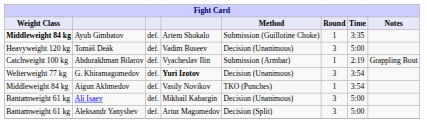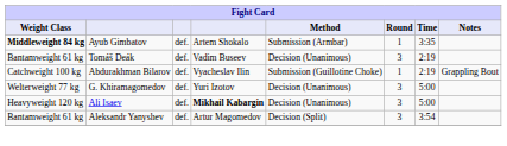 <table class="wikitable" style="font-size: 80%;">
 <tr>
 <th colspan="8" style="background-color: #ccf; color: #000080; text-align: center;"><strong>Fight Card</strong></th>
 </tr>
 <tr>
 <th colspan="1" style="background-color: #E6E8FA; color: #000000; text-align: center;">Weight Class</th>
 <th colspan="1" style="background-color: #E6E8FA; color: #000000; text-align: center;"></th>
 <th colspan="1" style="background-color: #E6E8FA; color: #000000; text-align: center;"></th>
 <th colspan="1" style="background-color: #E6E8FA; color: #000000; text-align: center;"></th>
 <th colspan="1" style="background-color: #E6E8FA; color: #000000; text-align: center;">Method</th>
 <th colspan="1" style="background-color: #E6E8FA; color: #000000; text-align: center;">Round</th>
 <th colspan="1" style="background-color: #E6E8FA; color: #000000; text-align: center;">Time</th>
 <th colspan="1" style="background-color: #E6E8FA; color: #000000; text-align: center;">Notes</th>
 </tr>
 <tr>
 <td><strong>Middleweight 84 kg</strong></td>
 <td> Ayub Gimbatov</td>
 <td>def.</td>
 <td> Artem Shokalo</td>
-<td>Submission (Guillotine Choke)</td>
+<td>Submission (Armbar)</td>
 <td align=center>1</td>
 <td align=center>3:35</td>
 <td></td>
 </tr>
 <tr>
-<td>Heavyweight 120 kg</td>
+<td>Bantamweight 61 kg</td>
 <td> Tomáš Deák</td>
 <td>def.</td>
 <td> Vadim Buseev</td>
 <td>Decision (Unanimous)</td>
 <td align=center>3</td>
-<td align=center>5:00</td>
+<td align=center>2:19</td>
 <td></td>
 </tr>
 <tr>
 <td>Catchweight 100 kg</td>
 <td> Abdurakhman Bilarov</td>
 <td>def.</td>
 <td> Vyacheslav Ilin</td>
-<td>Submission (Armbar)</td>
+<td>Submission (Guillotine Choke)</td>
 <td align=center>1</td>
 <td align=center>2:19</td>
 <td>Grappling Bout</td>
 </tr>
 <tr>
 <td>Welterweight 77 kg</td>
 <td> G. Khiramagomedov</td>
 <td>def.</td>
-<td><strong> Yuri Izotov</strong></td>
+<td> Yuri Izotov</td>
 <td>Decision (Unanimous)</td>
 <td align=center>3</td>
-<td align=center>3:54</td>
+<td align=center>5:00</td>
 <td></td>
 </tr>
 <tr>
-<td>Middleweight 84 kg</td>
-<td> Aigun Akhmedov</td>
-<td>def.</td>
-<td> Vasily Novikov</td>
-<td>TKO (Punches)</td>
-<td align=center>1</td>
-<td align=center>3:54</td>
-<td></td>
-</tr>
-<tr>
-<td>Bantamweight 61 kg</td>
+<td>Heavyweight 120 kg</td>
 <td> <a href='#'>Ali Isaev</a></td>
 <td>def.</td>
-<td> Mikhail Kabargin</td>
+<td><strong> Mikhail Kabargin</strong></td>
 <td>Decision (Unanimous)</td>
 <td align=center>3</td>
 <td align=center>5:00</td>
 <td></td>
 </tr>
 <tr>
 <td>Bantamweight 61 kg</td>
 <td> Aleksandr Yanyshev</td>
 <td>def.</td>
 <td> Artur Magomedov</td>
 <td>Decision (Split)</td>
 <td align=center>3</td>
-<td align=center>5:00</td>
+<td align=center>3:54</td>
 <td></td>
 </tr>
 <tr>
 </tr>
 </table>
